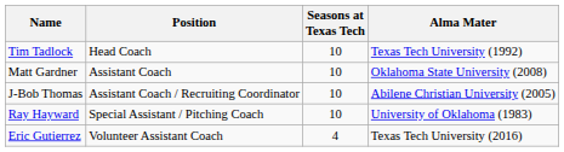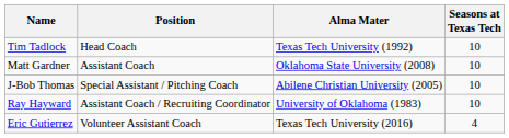 <table class="wikitable" border="1" style="font-size:90%;">
 <tr>
 <th>Name</th>
 <th>Position</th>
+<th>Alma Mater</th>
 <th>Seasons at<br>Texas Tech</th>
-<th>Alma Mater</th>
 </tr>
 <tr>
 <td><a href='#'>Tim Tadlock</a></td>
 <td>Head Coach</td>
+<td><a href='#'>Texas Tech University</a> (1992)</td>
 <td align=center>10</td>
-<td><a href='#'>Texas Tech University</a> (1992)</td>
 </tr>
 <tr>
 <td>Matt Gardner</td>
 <td>Assistant Coach</td>
+<td><a href='#'>Oklahoma State University</a> (2008)</td>
 <td align=center>10</td>
-<td><a href='#'>Oklahoma State University</a> (2008)</td>
 </tr>
 <tr>
 <td>J-Bob Thomas</td>
-<td>Assistant Coach / Recruiting Coordinator</td>
+<td>Special Assistant / Pitching Coach</td>
+<td><a href='#'>Abilene Christian University</a> (2005)</td>
 <td align=center>10</td>
-<td><a href='#'>Abilene Christian University</a> (2005)</td>
 </tr>
 <tr>
 <td><a href='#'>Ray Hayward</a></td>
-<td>Special Assistant / Pitching Coach</td>
+<td>Assistant Coach / Recruiting Coordinator</td>
+<td><a href='#'>University of Oklahoma</a> (1983)</td>
 <td align=center>10</td>
-<td><a href='#'>University of Oklahoma</a> (1983)</td>
 </tr>
 <tr>
 <td><a href='#'>Eric Gutierrez</a></td>
 <td>Volunteer Assistant Coach</td>
+<td>Texas Tech University (2016)</td>
 <td align=center>4</td>
-<td>Texas Tech University (2016)</td>
 </tr>
 </table>
